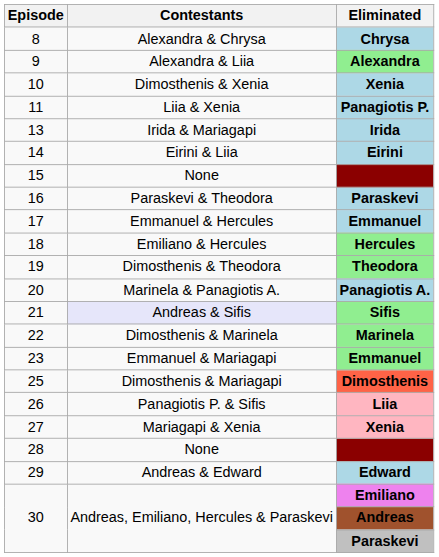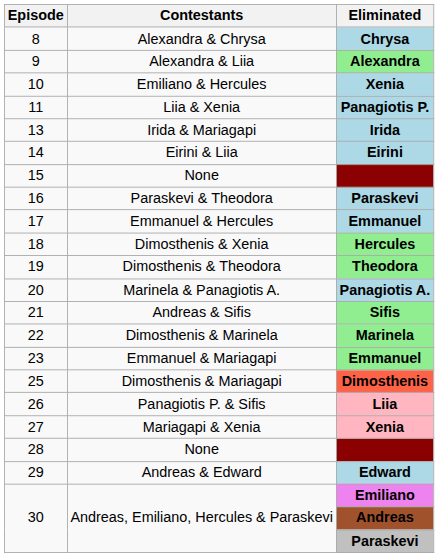 <table class="wikitable" border="2" style="text-align:center">
 <tr>
 <th>Episode</th>
 <th>Contestants</th>
 <th>Eliminated</th>
 </tr>
 <tr>
 <td>8</td>
 <td>Alexandra & Chrysa</td>
 <td style="background:lightblue"><strong>Chrysa</strong></td>
 </tr>
 <tr>
 <td>9</td>
 <td>Alexandra & Liia</td>
 <td style="background:lightgreen"><strong>Alexandra</strong></td>
 </tr>
 <tr>
 <td>10</td>
-<td>Dimosthenis & Xenia</td>
+<td>Emiliano & Hercules</td>
 <td style="background:lightblue"><strong>Xenia</strong></td>
 </tr>
 <tr>
 <td>11</td>
 <td>Liia & Xenia</td>
 <td style="background:lightblue"><strong>Panagiotis P.</strong></td>
 </tr>
 <tr>
 <td>13</td>
 <td>Irida & Mariagapi</td>
 <td style="background:lightblue"><strong>Irida</strong></td>
 </tr>
 <tr>
 <td>14</td>
 <td>Eirini & Liia</td>
 <td style="background:lightblue"><strong>Eirini</strong></td>
 </tr>
 <tr>
 <td>15</td>
 <td>None</td>
 <td style="background:darkred"><strong></strong></td>
 </tr>
 <tr>
 <td>16</td>
 <td>Paraskevi & Theodora</td>
 <td style="background:Lightblue"><strong>Paraskevi</strong></td>
 </tr>
 <tr>
 <td>17</td>
 <td>Emmanuel & Hercules</td>
 <td style="background:lightblue"><strong>Emmanuel</strong></td>
 </tr>
 <tr>
 <td>18</td>
-<td>Emiliano & Hercules</td>
+<td>Dimosthenis & Xenia</td>
 <td style="background:lightgreen"><strong>Hercules</strong></td>
 </tr>
 <tr>
 <td>19</td>
 <td>Dimosthenis & Theodora</td>
 <td style="background:lightgreen"><strong>Theodora</strong></td>
 </tr>
 <tr>
 <td>20</td>
 <td>Marinela & Panagiotis A.</td>
 <td style="background:lightblue"><strong>Panagiotis A.</strong></td>
 </tr>
 <tr>
 <td>21</td>
-<td style="background: lavender;">Andreas & Sifis</td>
+<td>Andreas & Sifis</td>
 <td style="background:lightgreen"><strong>Sifis</strong></td>
 </tr>
 <tr>
 <td>22</td>
 <td>Dimosthenis & Marinela</td>
 <td style="background:lightgreen"><strong>Marinela</strong></td>
 </tr>
 <tr>
 <td>23</td>
 <td>Emmanuel & Mariagapi</td>
 <td style="background:lightgreen"><strong>Emmanuel</strong></td>
 </tr>
 <tr>
 <td>25</td>
 <td>Dimosthenis & Mariagapi</td>
 <td style="background:tomato"><strong>Dimosthenis</strong></td>
 </tr>
 <tr>
 <td>26</td>
 <td>Panagiotis P. & Sifis</td>
 <td style="background:lightpink"><strong>Liia</strong></td>
 </tr>
 <tr>
 <td>27</td>
 <td>Mariagapi & Xenia</td>
 <td style="background:lightpink"><strong>Xenia</strong></td>
 </tr>
 <tr>
 <td>28</td>
 <td>None</td>
 <td style="background:darkred"><strong></strong></td>
 </tr>
 <tr>
 <td>29</td>
 <td>Andreas & Edward</td>
 <td style="background:lightblue"><strong>Edward</strong></td>
 </tr>
 <tr>
 <td rowspan=3>30</td>
 <td rowspan=3>Andreas, Emiliano, Hercules & Paraskevi</td>
 <td style="background:violet"><strong>Emiliano</strong></td>
 </tr>
 <tr>
 <td style="background:sienna"><strong>Andreas</strong></td>
 </tr>
 <tr>
 <td style="background:silver"><strong>Paraskevi</strong></td>
 </tr>
 </table>
